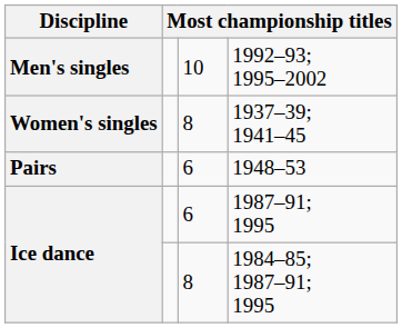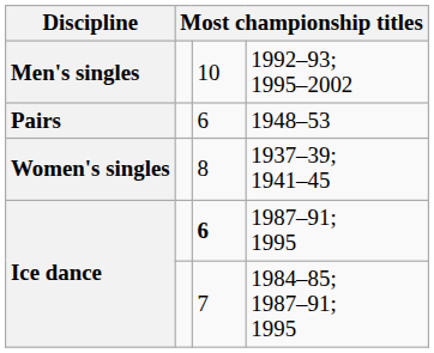 <table class="wikitable unsortable" style="text-align:left">
 <tr>
 <th scope="col">Discipline</th>
 <th colspan="3" scope="col">Most championship titles</th>
 </tr>
 <tr>
 <th scope="row" style="text-align:left">Men's singles</th>
 <td></td>
 <td>10</td>
 <td>1992–93;<br>1995–2002</td>
 </tr>
 <tr>
+<th scope="row" style="text-align:left">Pairs</th>
+<td></td>
+<td>6</td>
+<td>1948–53</td>
+</tr>
+<tr>
 <th scope="row" style="text-align:left">Women's singles</th>
 <td></td>
 <td>8</td>
 <td>1937–39;<br>1941–45</td>
 </tr>
 <tr>
-<th scope="row" style="text-align:left">Pairs</th>
-<td></td>
-<td>6</td>
-<td>1948–53</td>
-</tr>
-<tr>
 <th rowspan="2" scope="row" style="text-align:left">Ice dance</th>
 <td></td>
-<td>6</td>
+<td><strong>6</strong></td>
 <td>1987–91;<br>1995</td>
 </tr>
 <tr>
 <td></td>
-<td>8</td>
+<td>7</td>
 <td>1984–85;<br>1987–91;<br>1995</td>
 </tr>
 </table>
